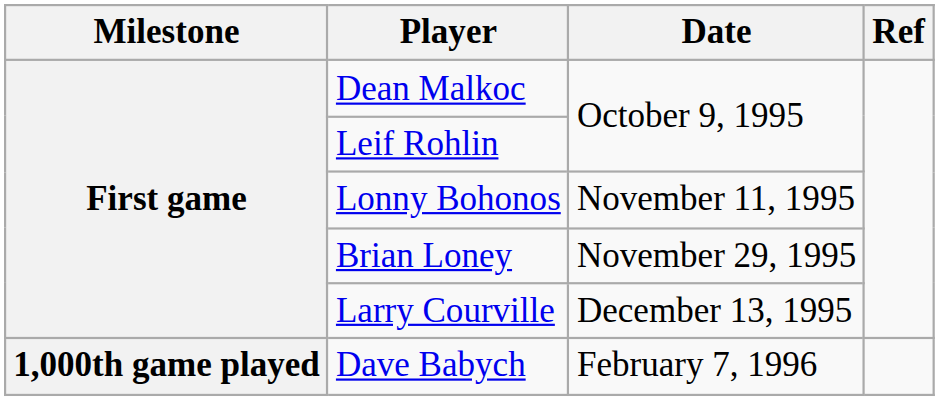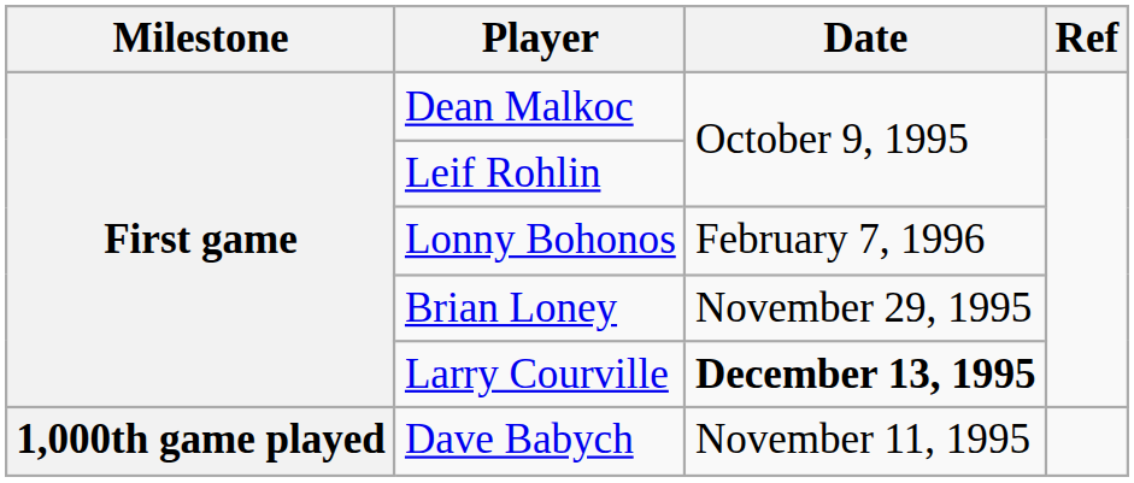 <table class="wikitable">
 <tr>
 <th scope="col">Milestone</th>
 <th scope="col">Player</th>
 <th scope="col">Date</th>
 <th scope="col">Ref</th>
 </tr>
 <tr>
 <th rowspan=5>First game</th>
 <td><a href='#'>Dean Malkoc</a></td>
 <td rowspan=2>October 9, 1995</td>
 <td rowspan=5></td>
 </tr>
 <tr>
 <td><a href='#'>Leif Rohlin</a></td>
 </tr>
 <tr>
 <td><a href='#'>Lonny Bohonos</a></td>
-<td>November 11, 1995</td>
+<td>February 7, 1996</td>
 </tr>
 <tr>
 <td><a href='#'>Brian Loney</a></td>
 <td>November 29, 1995</td>
 </tr>
 <tr>
 <td><a href='#'>Larry Courville</a></td>
-<td>December 13, 1995</td>
+<td><strong>December 13, 1995</strong></td>
 </tr>
 <tr>
 <th>1,000th game played</th>
 <td><a href='#'>Dave Babych</a></td>
-<td>February 7, 1996</td>
+<td>November 11, 1995</td>
 <td></td>
 </tr>
 </table>
